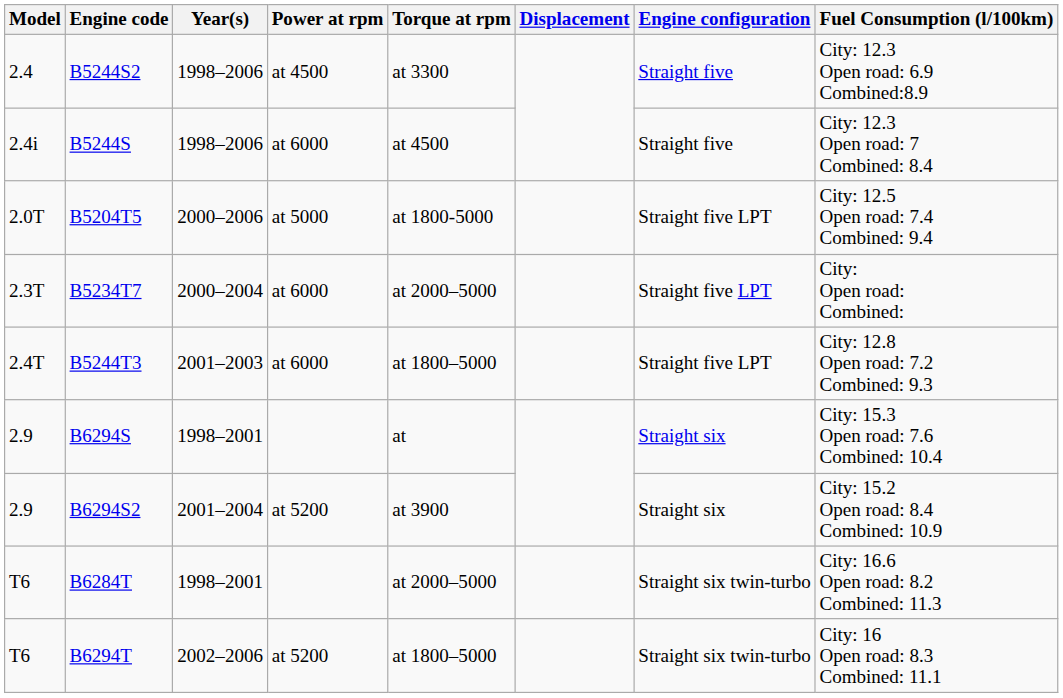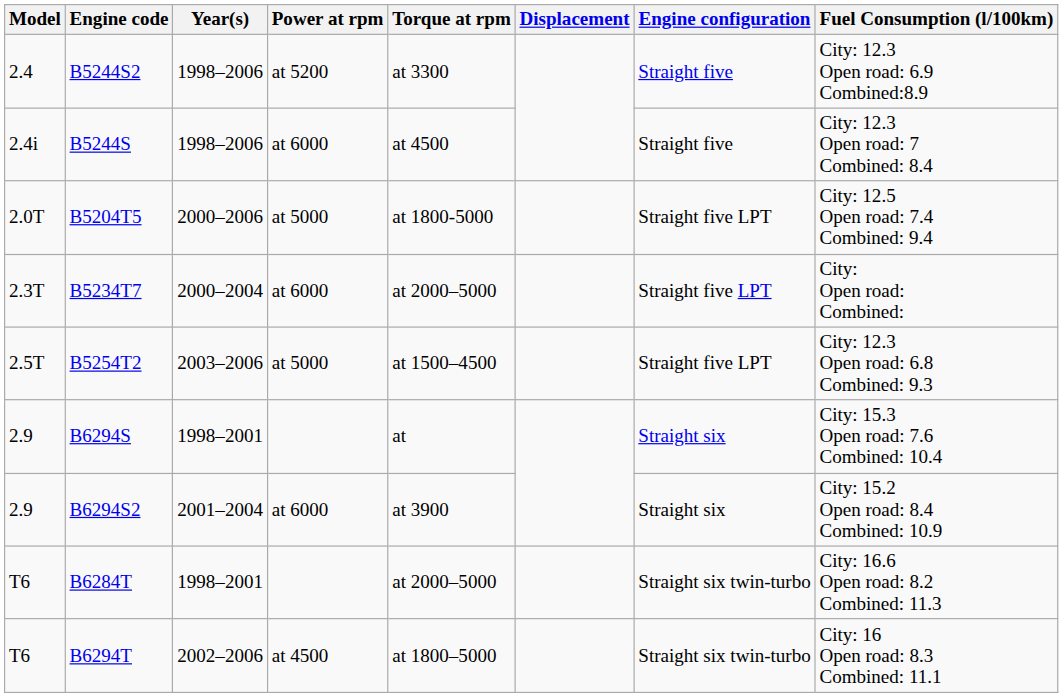 <table class="wikitable collapsible">
 <tr>
 <th>Model</th>
 <th>Engine code</th>
 <th>Year(s)</th>
 <th>Power at rpm</th>
 <th>Torque at rpm</th>
 <th><a href='#'>Displacement</a></th>
 <th><a href='#'>Engine configuration</a></th>
 <th>Fuel Consumption (l/100km)</th>
 </tr>
 <tr>
 <td>2.4</td>
 <td><a href='#'>B5244S2</a></td>
 <td>1998–2006</td>
-<td> at 4500</td>
+<td> at 5200</td>
 <td> at 3300</td>
 <td rowspan="2"></td>
 <td><a href='#'>Straight five</a></td>
 <td>City: 12.3<br>Open road: 6.9<br>Combined:8.9</td>
 </tr>
 <tr>
 <td>2.4i</td>
 <td><a href='#'>B5244S</a></td>
 <td>1998–2006</td>
 <td> at 6000</td>
 <td> at 4500</td>
 <td>Straight five</td>
 <td>City: 12.3<br>Open road: 7<br>Combined: 8.4</td>
 </tr>
 <tr>
 <td>2.0T</td>
 <td><a href='#'>B5204T5</a></td>
 <td>2000–2006</td>
 <td> at 5000</td>
 <td> at 1800-5000</td>
 <td></td>
 <td>Straight five LPT</td>
 <td>City: 12.5<br>Open road: 7.4<br>Combined: 9.4</td>
 </tr>
 <tr>
 <td>2.3T</td>
 <td><a href='#'>B5234T7</a></td>
 <td>2000–2004</td>
 <td> at 6000</td>
 <td> at 2000–5000</td>
 <td></td>
 <td>Straight five <a href='#'>LPT</a></td>
 <td>City:<br>Open road:<br>Combined:</td>
 </tr>
 <tr>
-<td>2.4T</td>
-<td><a href='#'>B5244T3</a></td>
-<td>2001–2003</td>
-<td> at 6000</td>
-<td> at 1800–5000</td>
+<td>2.5T</td>
+<td><a href='#'>B5254T2</a></td>
+<td>2003–2006</td>
+<td> at 5000</td>
+<td> at 1500–4500</td>
 <td></td>
 <td>Straight five LPT</td>
-<td>City: 12.8<br>Open road: 7.2<br>Combined: 9.3</td>
+<td>City: 12.3<br>Open road: 6.8<br>Combined: 9.3</td>
 </tr>
 <tr>
 <td>2.9</td>
 <td><a href='#'>B6294S</a></td>
 <td>1998–2001</td>
 <td></td>
 <td> at</td>
 <td rowspan="2"></td>
 <td><a href='#'>Straight six</a></td>
 <td>City: 15.3<br>Open road: 7.6<br>Combined: 10.4</td>
 </tr>
 <tr>
 <td>2.9</td>
 <td><a href='#'>B6294S2</a></td>
 <td>2001–2004</td>
-<td> at 5200</td>
+<td> at 6000</td>
 <td> at 3900</td>
 <td>Straight six</td>
 <td>City: 15.2<br>Open road: 8.4<br>Combined: 10.9</td>
 </tr>
 <tr>
 <td>T6</td>
 <td><a href='#'>B6284T</a></td>
 <td>1998–2001</td>
 <td></td>
 <td> at 2000–5000</td>
 <td></td>
 <td>Straight six twin-turbo</td>
 <td>City: 16.6<br>Open road: 8.2<br>Combined: 11.3</td>
 </tr>
 <tr>
 <td>T6</td>
 <td><a href='#'>B6294T</a></td>
 <td>2002–2006</td>
-<td> at 5200</td>
+<td> at 4500</td>
 <td> at 1800–5000</td>
 <td></td>
 <td>Straight six twin-turbo</td>
 <td>City: 16<br>Open road: 8.3<br>Combined: 11.1</td>
 </tr>
 </table>
